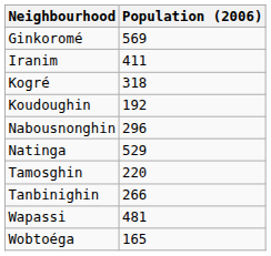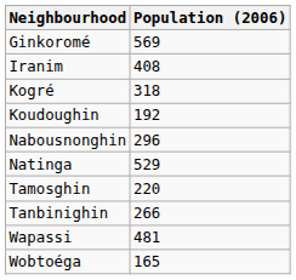 <table class="wikitable">
 <tr>
 <th>Neighbourhood</th>
 <th>Population (2006)</th>
 </tr>
 <tr>
 <td>Ginkoromé</td>
 <td>569</td>
 </tr>
 <tr>
 <td>Iranim</td>
-<td>411</td>
+<td>408</td>
 </tr>
 <tr>
 <td>Kogré</td>
 <td>318</td>
 </tr>
 <tr>
 <td>Koudoughin</td>
 <td>192</td>
 </tr>
 <tr>
 <td>Nabousnonghin</td>
 <td>296</td>
 </tr>
 <tr>
 <td>Natinga</td>
 <td>529</td>
 </tr>
 <tr>
 <td>Tamosghin</td>
 <td>220</td>
 </tr>
 <tr>
 <td>Tanbinighin</td>
 <td>266</td>
 </tr>
 <tr>
 <td>Wapassi</td>
 <td>481</td>
 </tr>
 <tr>
 <td>Wobtoéga</td>
 <td>165</td>
 </tr>
 </table>
